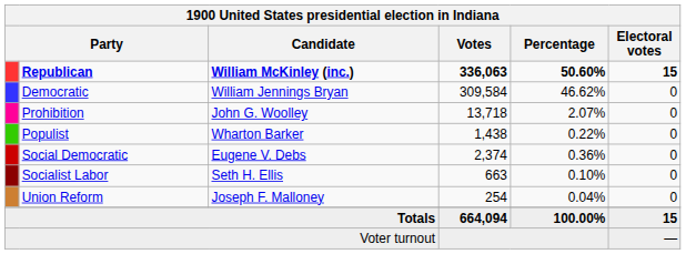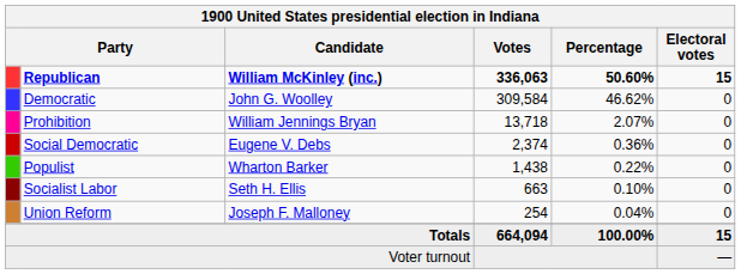 <table class="wikitable" style="font-size: 95%;">
 <tr>
 <th colspan="6">1900 United States presidential election in Indiana</th>
 </tr>
 <tr>
 <th colspan="2" style="width: 15em">Party</th>
 <th style="width: 17em">Candidate</th>
 <th style="width: 5em">Votes</th>
 <th style="width: 7em">Percentage</th>
 <th style="width: 5em">Electoral votes</th>
 </tr>
 <tr>
 <th style="background-color:#FF3333; width: 3px"></th>
 <td style="width: 130px"><strong><a href='#'>Republican</a></strong></td>
 <td><strong><a href='#'>William McKinley</a> (<a href='#'>inc.</a>)</strong></td>
 <td align="right"><strong>336,063</strong></td>
 <td align="right"><strong>50.60%</strong></td>
 <td align="right"><strong>15</strong></td>
 </tr>
 <tr>
 <th style="background-color:#3333FF; width: 3px"></th>
 <td style="width: 130px"><a href='#'>Democratic</a></td>
-<td><a href='#'>William Jennings Bryan</a></td>
+<td><a href='#'>John G. Woolley</a></td>
 <td align="right">309,584</td>
 <td align="right">46.62%</td>
 <td align="right">0</td>
 </tr>
 <tr>
 <th style="background-color:#f09; width: 3px"></th>
 <td style="width: 130px"><a href='#'>Prohibition</a></td>
-<td><a href='#'>John G. Woolley</a></td>
+<td><a href='#'>William Jennings Bryan</a></td>
 <td align="right">13,718</td>
 <td align="right">2.07%</td>
+<td align="right">0</td>
+</tr>
+<tr>
+<th style="background-color:#c00; width: 3px"></th>
+<td style="width: 130px"><a href='#'>Social Democratic</a></td>
+<td><a href='#'>Eugene V. Debs</a></td>
+<td align="right">2,374</td>
+<td align="right">0.36%</td>
 <td align="right">0</td>
 </tr>
 <tr>
 <th style="background-color:#3c0; width: 3px"></th>
 <td style="width: 130px"><a href='#'>Populist</a></td>
 <td><a href='#'>Wharton Barker</a></td>
 <td align="right">1,438</td>
 <td align="right">0.22%</td>
-<td align="right">0</td>
-</tr>
-<tr>
-<th style="background-color:#c00; width: 3px"></th>
-<td style="width: 130px"><a href='#'>Social Democratic</a></td>
-<td><a href='#'>Eugene V. Debs</a></td>
-<td align="right">2,374</td>
-<td align="right">0.36%</td>
 <td align="right">0</td>
 </tr>
 <tr>
 <th style="background-color:#8B0000; width: 3px"></th>
 <td style="width: 130px"><a href='#'>Socialist Labor</a></td>
 <td><a href='#'>Seth H. Ellis</a></td>
 <td align="right">663</td>
 <td align="right">0.10%</td>
 <td align="right">0</td>
 </tr>
 <tr>
 <th style="background-color:#CD7F32; width: 3px"></th>
 <td style="width: 130px"><a href='#'>Union Reform</a></td>
 <td><a href='#'>Joseph F. Malloney</a></td>
 <td align="right">254</td>
 <td align="right">0.04%</td>
 <td align="right">0</td>
 </tr>
 <tr>
 </tr>
 <tr bgcolor="#EEEEEE">
 <td colspan="3" align="right"><strong>Totals</strong></td>
 <td align="right"><strong>664,094</strong></td>
 <td align="right"><strong>100.00%</strong></td>
 <td align="right"><strong>15</strong></td>
 </tr>
 <tr bgcolor="#EEEEEE">
 <td colspan="3" align="right">Voter turnout</td>
 <td colspan="2" align="right"></td>
 <td align="right">—</td>
 </tr>
 </table>
